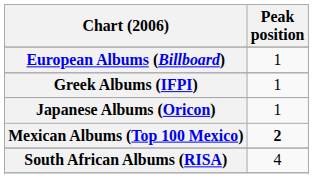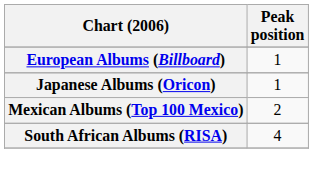 <table class="wikitable plainrowheaders sortable">
 <tr>
 <th>Chart (2006)</th>
 <th>Peak<br>position</th>
 </tr>
 <tr>
 </tr>
 <tr>
 </tr>
 <tr>
 </tr>
 <tr>
 </tr>
 <tr>
 </tr>
 <tr>
 </tr>
 <tr>
 </tr>
 <tr>
 <th scope="row"><a href='#'>European Albums</a> (<em><a href='#'>Billboard</a></em>)</th>
 <td style="text-align:center;">1</td>
 </tr>
 <tr>
 </tr>
 <tr>
 </tr>
 <tr>
 </tr>
 <tr>
-<th scope="row">Greek Albums (<a href='#'>IFPI</a>)</th>
-<td style="text-align:center;">1</td>
-</tr>
-<tr>
 </tr>
 <tr>
 </tr>
 <tr>
 </tr>
 <tr>
 <th scope="row">Japanese Albums (<a href='#'>Oricon</a>)</th>
 <td style="text-align:center;">1</td>
 </tr>
 <tr>
 <th scope="row">Mexican Albums (<a href='#'>Top 100 Mexico</a>)</th>
-<td style="text-align:center;"><strong>2</strong></td>
+<td style="text-align:center;">2</td>
 </tr>
 <tr>
 </tr>
 <tr>
 </tr>
 <tr>
 </tr>
 <tr>
 </tr>
 <tr>
 </tr>
 <tr>
 <th scope="row">South African Albums (<a href='#'>RISA</a>)</th>
 <td style="text-align:center;">4</td>
 </tr>
 <tr>
 </tr>
 <tr>
 </tr>
 <tr>
 </tr>
 <tr>
 </tr>
 <tr>
 </tr>
 <tr>
 </tr>
 <tr>
 </tr>
 <tr>
 </tr>
 </table>
